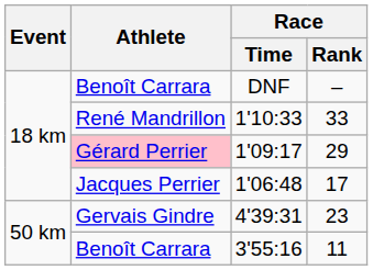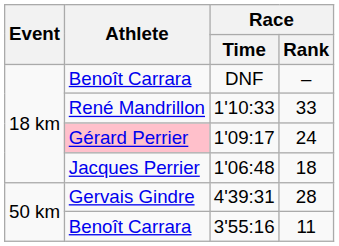 <table class="wikitable" border="1" style="font-size:90%">
 <tr>
 <th rowspan=2>Event</th>
 <th rowspan=2>Athlete</th>
 <th colspan=2>Race</th>
 </tr>
 <tr>
 <th>Time</th>
 <th>Rank</th>
 </tr>
 <tr>
 <td rowspan=4>18 km</td>
 <td><a href='#'>Benoît Carrara</a></td>
 <td align=center>DNF</td>
 <td align=center>–</td>
 </tr>
 <tr>
 <td><a href='#'>René Mandrillon</a></td>
 <td align=center>1'10:33</td>
 <td align=center>33</td>
 </tr>
 <tr>
 <td style="background: pink;"><a href='#'>Gérard Perrier</a></td>
 <td align=center>1'09:17</td>
-<td align=center>29</td>
+<td align=center>24</td>
 </tr>
 <tr>
 <td><a href='#'>Jacques Perrier</a></td>
 <td align=center>1'06:48</td>
-<td align=center>17</td>
+<td align=center>18</td>
 </tr>
 <tr>
 <td rowspan=2>50 km</td>
 <td><a href='#'>Gervais Gindre</a></td>
 <td align=center>4'39:31</td>
-<td align=center>23</td>
+<td align=center>28</td>
 </tr>
 <tr>
 <td><a href='#'>Benoît Carrara</a></td>
 <td align=center>3'55:16</td>
 <td align=center>11</td>
 </tr>
 </table>
